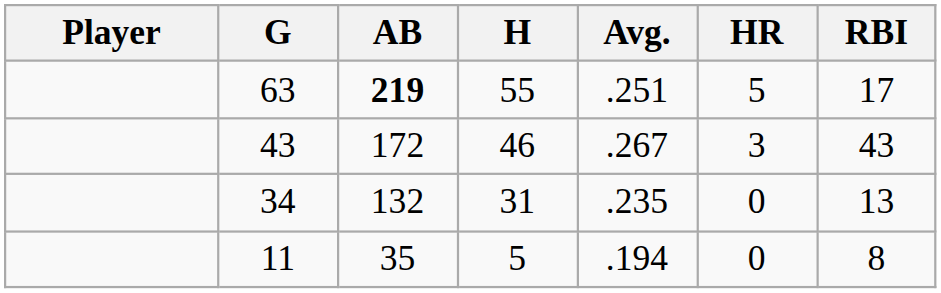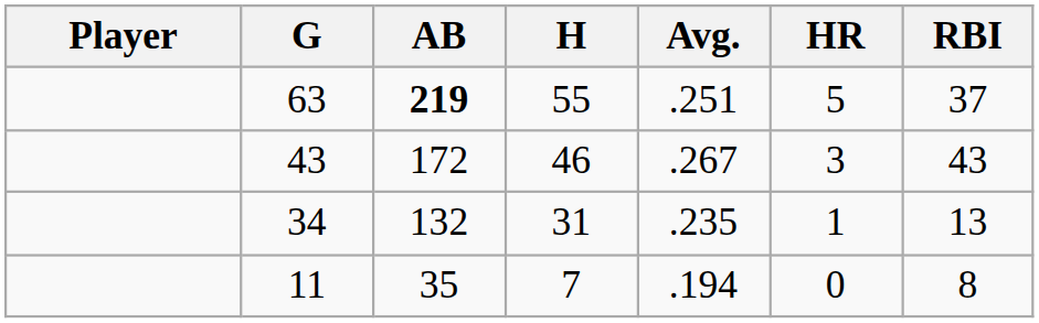 <table class="wikitable sortable">
 <tr>
 <th bgcolor="#DDDDFF" width="16%">Player</th>
 <th bgcolor="#DDDDFF" width="9%">G</th>
 <th bgcolor="#DDDDFF" width="9%">AB</th>
 <th bgcolor="#DDDDFF" width="9%">H</th>
 <th bgcolor="#DDDDFF" width="9%">Avg.</th>
 <th bgcolor="#DDDDFF" width="9%">HR</th>
 <th bgcolor="#DDDDFF" width="9%">RBI</th>
 </tr>
 <tr align="center">
 <td></td>
 <td>63</td>
 <td><strong>219</strong></td>
 <td>55</td>
 <td>.251</td>
 <td>5</td>
-<td>17</td>
+<td>37</td>
 </tr>
 <tr align="center">
 <td></td>
 <td>43</td>
 <td>172</td>
 <td>46</td>
 <td>.267</td>
 <td>3</td>
 <td>43</td>
 </tr>
 <tr align="center">
 <td></td>
 <td>34</td>
 <td>132</td>
 <td>31</td>
 <td>.235</td>
-<td>0</td>
+<td>1</td>
 <td>13</td>
 </tr>
 <tr align="center">
 <td></td>
 <td>11</td>
 <td>35</td>
-<td>5</td>
+<td>7</td>
 <td>.194</td>
 <td>0</td>
 <td>8</td>
 </tr>
 </table>
